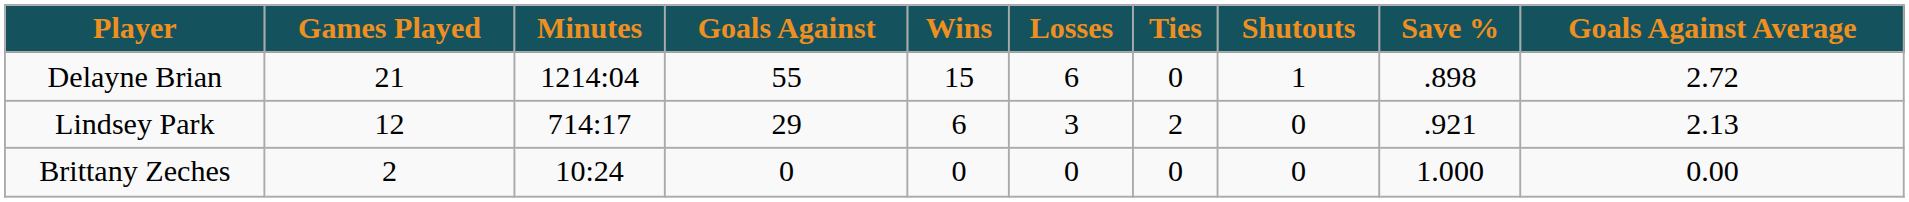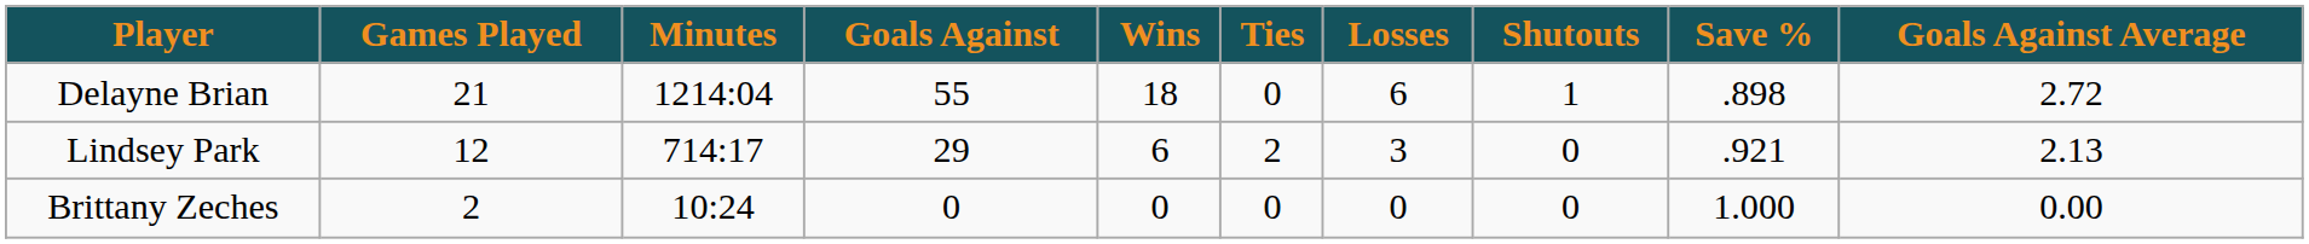 <table class="wikitable" style="width:80%;">
 <tr style="text-align:center; background:#14535d; color:#ef8f1f;">
 <td><strong>Player</strong></td>
 <td><strong>Games Played</strong></td>
 <td><strong>Minutes</strong></td>
 <td><strong>Goals Against</strong></td>
 <td><strong>Wins</strong></td>
+<td><strong>Ties</strong></td>
 <td><strong>Losses</strong></td>
-<td><strong>Ties</strong></td>
 <td><strong>Shutouts</strong></td>
 <td><strong>Save %</strong></td>
 <td><strong>Goals Against Average</strong></td>
 </tr>
 <tr style="text-align:center;" bgcolor="">
 <td>Delayne Brian</td>
 <td>21</td>
 <td>1214:04</td>
 <td>55</td>
-<td>15</td>
+<td>18</td>
+<td>0</td>
 <td>6</td>
-<td>0</td>
 <td>1</td>
 <td>.898</td>
 <td>2.72</td>
 </tr>
 <tr style="text-align:center;" bgcolor="">
 <td>Lindsey Park</td>
 <td>12</td>
 <td>714:17</td>
 <td>29</td>
 <td>6</td>
+<td>2</td>
 <td>3</td>
-<td>2</td>
 <td>0</td>
 <td>.921</td>
 <td>2.13</td>
 </tr>
 <tr style="text-align:center;" bgcolor="">
 <td>Brittany Zeches</td>
 <td>2</td>
 <td>10:24</td>
 <td>0</td>
 <td>0</td>
 <td>0</td>
 <td>0</td>
 <td>0</td>
 <td>1.000</td>
 <td>0.00</td>
 </tr>
 </table>
